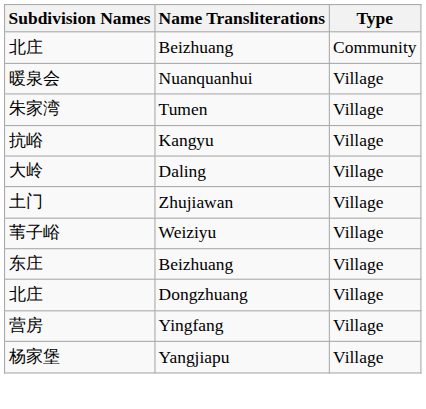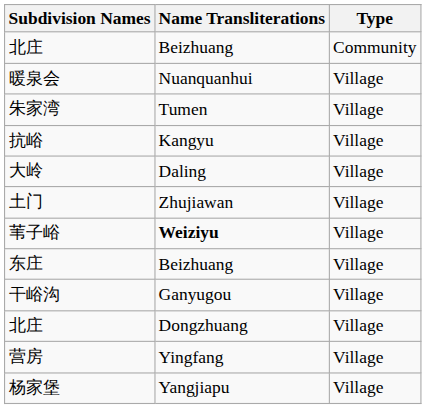 <table class="wikitable sortable">
 <tr>
 <th>Subdivision Names</th>
 <th>Name Transliterations</th>
 <th>Type</th>
 </tr>
 <tr>
 <td>北庄</td>
 <td>Beizhuang</td>
 <td>Community</td>
 </tr>
 <tr>
 <td>暖泉会</td>
 <td>Nuanquanhui</td>
 <td>Village</td>
 </tr>
 <tr>
 <td>朱家湾</td>
 <td>Tumen</td>
 <td>Village</td>
 </tr>
 <tr>
 <td>抗峪</td>
 <td>Kangyu</td>
 <td>Village</td>
 </tr>
 <tr>
 <td>大岭</td>
 <td>Daling</td>
 <td>Village</td>
 </tr>
 <tr>
 <td>土门</td>
 <td>Zhujiawan</td>
 <td>Village</td>
 </tr>
 <tr>
 <td>苇子峪</td>
-<td>Weiziyu</td>
+<td><strong>Weiziyu</strong></td>
 <td>Village</td>
 </tr>
 <tr>
 <td>东庄</td>
 <td>Beizhuang</td>
+<td>Village</td>
+</tr>
+<tr>
+<td>干峪沟</td>
+<td>Ganyugou</td>
 <td>Village</td>
 </tr>
 <tr>
 <td>北庄</td>
 <td>Dongzhuang</td>
 <td>Village</td>
 </tr>
 <tr>
 <td>营房</td>
 <td>Yingfang</td>
 <td>Village</td>
 </tr>
 <tr>
 <td>杨家堡</td>
 <td>Yangjiapu</td>
 <td>Village</td>
 </tr>
 </table>
